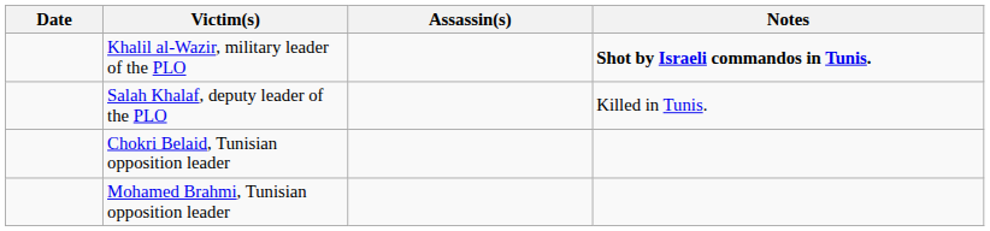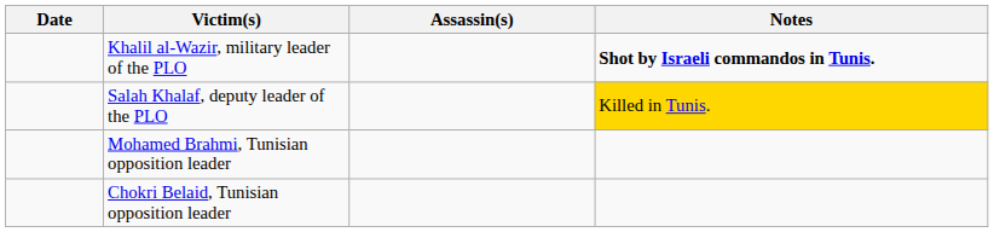 <table class="wikitable sortable" style="width:100%">
 <tr>
 <th style="width:10%">Date</th>
 <th style="width:25%">Victim(s)</th>
 <th style="width:25%">Assassin(s)</th>
 <th style="width:40%">Notes</th>
 </tr>
 <tr>
 <td></td>
 <td><a href='#'>Khalil al-Wazir</a>, military leader of the <a href='#'>PLO</a></td>
 <td></td>
 <td><strong>Shot by <a href='#'>Israeli</a> commandos in <a href='#'>Tunis</a>.</strong></td>
 </tr>
 <tr>
 <td></td>
 <td><a href='#'>Salah Khalaf</a>, deputy leader of the <a href='#'>PLO</a></td>
 <td></td>
-<td>Killed in <a href='#'>Tunis</a>.</td>
+<td style="background: gold;">Killed in <a href='#'>Tunis</a>.</td>
+</tr>
+<tr>
+<td></td>
+<td><a href='#'>Mohamed Brahmi</a>, Tunisian opposition leader</td>
+<td></td>
+<td></td>
 </tr>
 <tr>
 <td></td>
 <td><a href='#'>Chokri Belaid</a>, Tunisian opposition leader</td>
 <td></td>
 <td></td>
 </tr>
-<tr>
-<td></td>
-<td><a href='#'>Mohamed Brahmi</a>, Tunisian opposition leader</td>
-<td></td>
-<td></td>
-</tr>
 </table>
